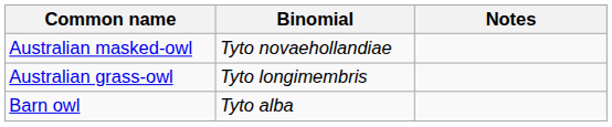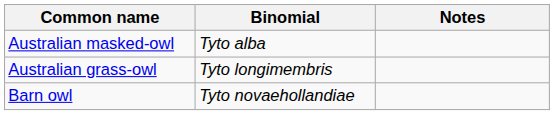 <table style="width:60%;" class="wikitable">
 <tr>
 <th width=35%>Common name</th>
 <th width=33%>Binomial</th>
 <th width=32%>Notes</th>
 </tr>
 <tr>
 <td><a href='#'>Australian masked-owl</a></td>
-<td><em>Tyto novaehollandiae</em></td>
+<td><em>Tyto alba</em></td>
 <td></td>
 </tr>
 <tr>
 <td><a href='#'>Australian grass-owl</a></td>
 <td><em>Tyto longimembris</em></td>
 <td></td>
 </tr>
 <tr>
 <td><a href='#'>Barn owl</a></td>
-<td><em>Tyto alba</em></td>
+<td><em>Tyto novaehollandiae</em></td>
 <td></td>
 </tr>
 </table>
